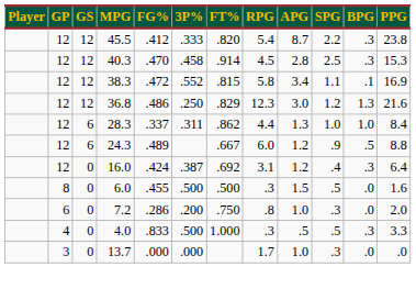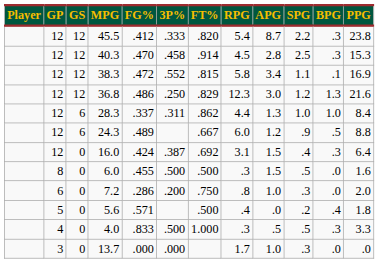 <table class="wikitable sortable" style="text-align:right;">
 <tr>
 <th style="background:#00573F; color:#F6BE00; border-top:#9E2B2F 3px solid; border-bottom:#9E2B2F 3px solid;">Player</th>
 <th style="background:#00573F; color:#F6BE00; border-top:#9E2B2F 3px solid; border-bottom:#9E2B2F 3px solid;">GP</th>
 <th style="background:#00573F; color:#F6BE00; border-top:#9E2B2F 3px solid; border-bottom:#9E2B2F 3px solid;">GS</th>
 <th style="background:#00573F; color:#F6BE00; border-top:#9E2B2F 3px solid; border-bottom:#9E2B2F 3px solid;">MPG</th>
 <th style="background:#00573F; color:#F6BE00; border-top:#9E2B2F 3px solid; border-bottom:#9E2B2F 3px solid;">FG%</th>
 <th style="background:#00573F; color:#F6BE00; border-top:#9E2B2F 3px solid; border-bottom:#9E2B2F 3px solid;">3P%</th>
 <th style="background:#00573F; color:#F6BE00; border-top:#9E2B2F 3px solid; border-bottom:#9E2B2F 3px solid;">FT%</th>
 <th style="background:#00573F; color:#F6BE00; border-top:#9E2B2F 3px solid; border-bottom:#9E2B2F 3px solid;">RPG</th>
 <th style="background:#00573F; color:#F6BE00; border-top:#9E2B2F 3px solid; border-bottom:#9E2B2F 3px solid;">APG</th>
 <th style="background:#00573F; color:#F6BE00; border-top:#9E2B2F 3px solid; border-bottom:#9E2B2F 3px solid;">SPG</th>
 <th style="background:#00573F; color:#F6BE00; border-top:#9E2B2F 3px solid; border-bottom:#9E2B2F 3px solid;">BPG</th>
 <th style="background:#00573F; color:#F6BE00; border-top:#9E2B2F 3px solid; border-bottom:#9E2B2F 3px solid;">PPG</th>
 </tr>
 <tr>
 <td style="text-align:left;"></td>
 <td>12</td>
 <td>12</td>
 <td>45.5</td>
 <td>.412</td>
 <td>.333</td>
 <td>.820</td>
 <td>5.4</td>
 <td>8.7</td>
 <td>2.2</td>
 <td>.3</td>
 <td>23.8</td>
 </tr>
 <tr>
 <td style="text-align:left;"></td>
 <td>12</td>
 <td>12</td>
 <td>40.3</td>
 <td>.470</td>
 <td>.458</td>
 <td>.914</td>
 <td>4.5</td>
 <td>2.8</td>
 <td>2.5</td>
 <td>.3</td>
 <td>15.3</td>
 </tr>
 <tr>
 <td style="text-align:left;"></td>
 <td>12</td>
 <td>12</td>
 <td>38.3</td>
 <td>.472</td>
 <td>.552</td>
 <td>.815</td>
 <td>5.8</td>
 <td>3.4</td>
 <td>1.1</td>
 <td>.1</td>
 <td>16.9</td>
 </tr>
 <tr>
 <td style="text-align:left;"></td>
 <td>12</td>
 <td>12</td>
 <td>36.8</td>
 <td>.486</td>
 <td>.250</td>
 <td>.829</td>
 <td>12.3</td>
 <td>3.0</td>
 <td>1.2</td>
 <td>1.3</td>
 <td>21.6</td>
 </tr>
 <tr>
 <td style="text-align:left;"></td>
 <td>12</td>
 <td>6</td>
 <td>28.3</td>
 <td>.337</td>
 <td>.311</td>
 <td>.862</td>
 <td>4.4</td>
 <td>1.3</td>
 <td>1.0</td>
 <td>1.0</td>
 <td>8.4</td>
 </tr>
 <tr>
 <td style="text-align:left;"></td>
 <td>12</td>
 <td>6</td>
 <td>24.3</td>
 <td>.489</td>
 <td></td>
 <td>.667</td>
 <td>6.0</td>
 <td>1.2</td>
 <td>.9</td>
 <td>.5</td>
 <td>8.8</td>
 </tr>
 <tr>
 <td style="text-align:left;"></td>
 <td>12</td>
 <td>0</td>
 <td>16.0</td>
 <td>.424</td>
 <td>.387</td>
 <td>.692</td>
 <td>3.1</td>
-<td>1.2</td>
+<td>1.5</td>
 <td>.4</td>
 <td>.3</td>
 <td>6.4</td>
 </tr>
 <tr>
 <td style="text-align:left;"></td>
 <td>8</td>
 <td>0</td>
 <td>6.0</td>
 <td>.455</td>
 <td>.500</td>
 <td>.500</td>
 <td>.3</td>
 <td>1.5</td>
 <td>.5</td>
 <td>.0</td>
 <td>1.6</td>
 </tr>
 <tr>
 <td style="text-align:left;"></td>
 <td>6</td>
 <td>0</td>
 <td>7.2</td>
 <td>.286</td>
 <td>.200</td>
 <td>.750</td>
 <td>.8</td>
 <td>1.0</td>
 <td>.3</td>
 <td>.0</td>
 <td>2.0</td>
 </tr>
 <tr>
 <td style="text-align:left;"></td>
+<td>5</td>
+<td>0</td>
+<td>5.6</td>
+<td>.571</td>
+<td></td>
+<td>.500</td>
+<td>.4</td>
+<td>.0</td>
+<td>.2</td>
+<td>.4</td>
+<td>1.8</td>
+</tr>
+<tr>
+<td style="text-align:left;"></td>
 <td>4</td>
 <td>0</td>
 <td>4.0</td>
 <td>.833</td>
 <td>.500</td>
 <td>1.000</td>
 <td>.3</td>
 <td>.5</td>
 <td>.5</td>
 <td>.3</td>
 <td>3.3</td>
 </tr>
 <tr>
 <td style="text-align:left;"></td>
 <td>3</td>
 <td>0</td>
 <td>13.7</td>
 <td>.000</td>
 <td>.000</td>
 <td></td>
 <td>1.7</td>
 <td>1.0</td>
 <td>.3</td>
 <td>.0</td>
 <td>.0</td>
 </tr>
 </table>
